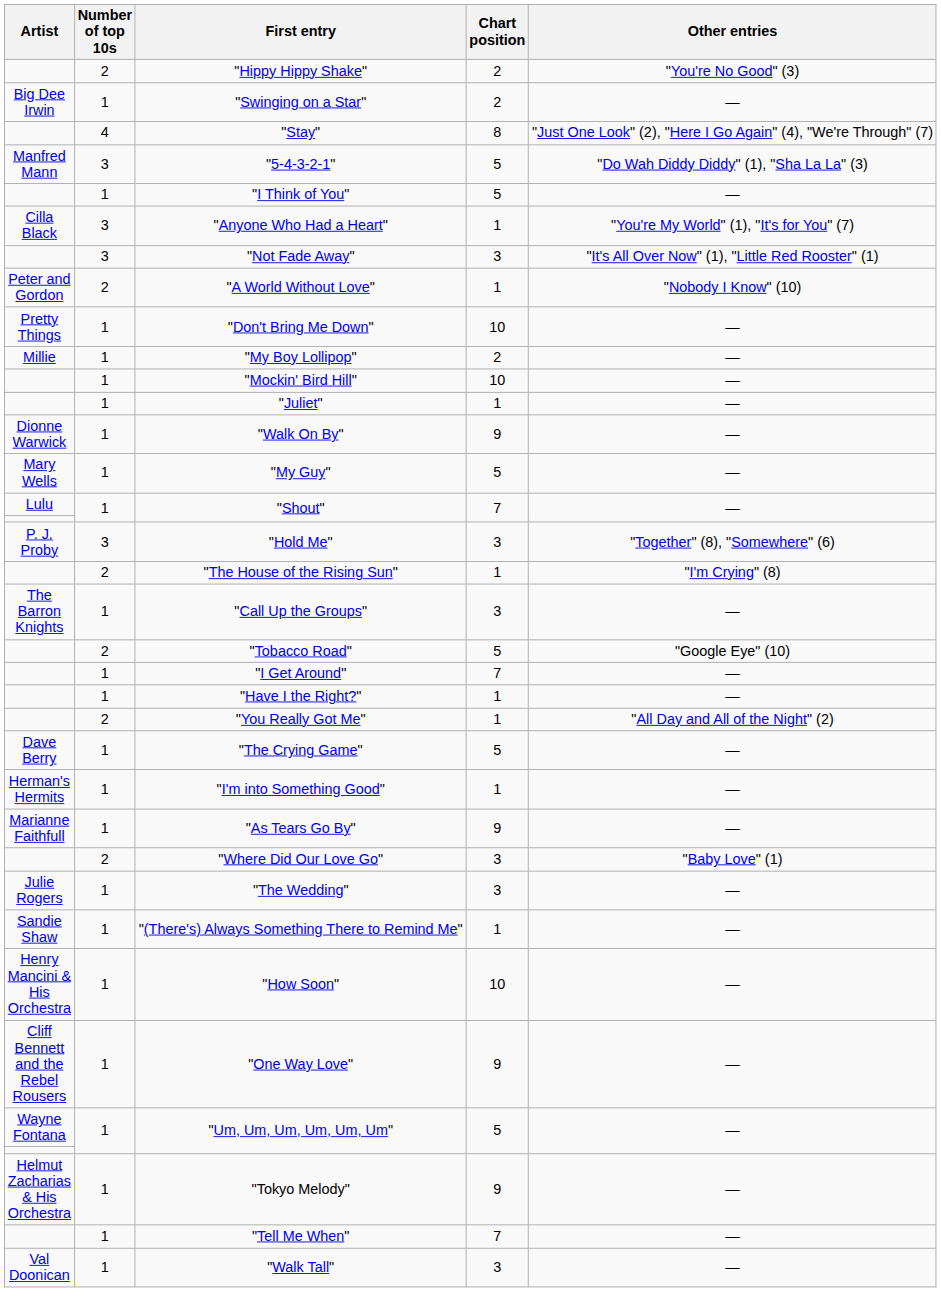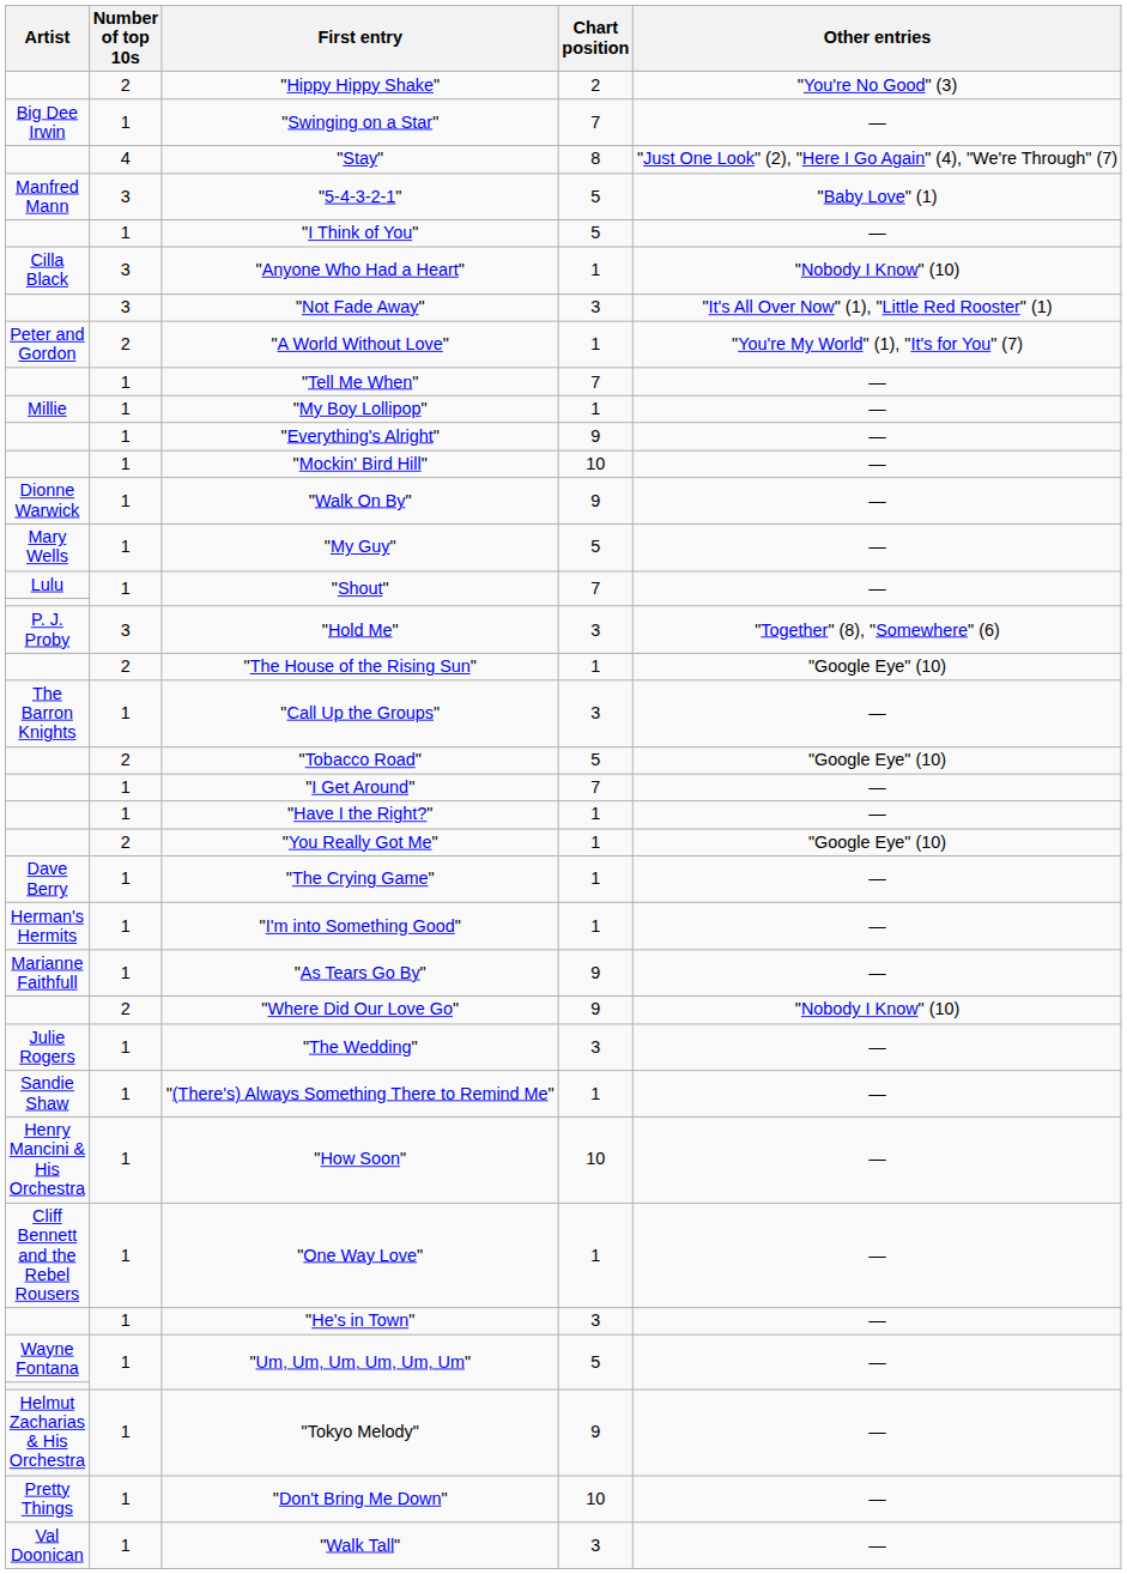 <table class="wikitable sortable mw-collapsible mw-collapsed" style="text-align:center;">
 <tr>
 <th scope="col" style="width:55px;">Artist</th>
 <th scope="col" style="width:55px;" data-sort-type="number">Number of top 10s</th>
 <th scope="col" style="text-align:center;">First entry</th>
 <th scope="col" style="width:55px;" data-sort-type="number">Chart position</th>
 <th scope="col" style="text-align:center;">Other entries</th>
 </tr>
 <tr>
 <td></td>
 <td>2</td>
 <td>"<a href='#'>Hippy Hippy Shake</a>"</td>
 <td>2</td>
 <td>"<a href='#'>You're No Good</a>" (3)</td>
 </tr>
 <tr>
 <td><a href='#'>Big Dee Irwin</a></td>
 <td>1</td>
 <td>"<a href='#'>Swinging on a Star</a>"</td>
-<td>2</td>
+<td>7</td>
 <td>—</td>
 </tr>
 <tr>
 <td></td>
 <td>4</td>
 <td>"<a href='#'>Stay</a>"</td>
 <td>8</td>
 <td>"<a href='#'>Just One Look</a>" (2), "<a href='#'>Here I Go Again</a>" (4), "We're Through" (7)</td>
 </tr>
 <tr>
 <td><a href='#'>Manfred Mann</a></td>
 <td>3</td>
 <td>"<a href='#'>5-4-3-2-1</a>"</td>
 <td>5</td>
-<td>"<a href='#'>Do Wah Diddy Diddy</a>" (1), "<a href='#'>Sha La La</a>" (3)</td>
+<td>"<a href='#'>Baby Love</a>" (1)</td>
 </tr>
 <tr>
 <td></td>
 <td>1</td>
 <td>"<a href='#'>I Think of You</a>"</td>
 <td>5</td>
 <td>—</td>
 </tr>
 <tr>
 <td><a href='#'>Cilla Black</a></td>
 <td>3</td>
 <td>"<a href='#'>Anyone Who Had a Heart</a>"</td>
 <td>1</td>
-<td>"<a href='#'>You're My World</a>" (1), "<a href='#'>It's for You</a>" (7)</td>
+<td>"<a href='#'>Nobody I Know</a>" (10)</td>
 </tr>
 <tr>
 <td></td>
 <td>3</td>
 <td>"<a href='#'>Not Fade Away</a>"</td>
 <td>3</td>
 <td>"<a href='#'>It's All Over Now</a>" (1), "<a href='#'>Little Red Rooster</a>" (1)</td>
 </tr>
 <tr>
 <td><a href='#'>Peter and Gordon</a></td>
 <td>2</td>
 <td>"<a href='#'>A World Without Love</a>"</td>
 <td>1</td>
-<td>"<a href='#'>Nobody I Know</a>" (10)</td>
+<td>"<a href='#'>You're My World</a>" (1), "<a href='#'>It's for You</a>" (7)</td>
 </tr>
 <tr>
-<td><a href='#'>Pretty Things</a></td>
+<td></td>
 <td>1</td>
-<td>"<a href='#'>Don't Bring Me Down</a>"</td>
-<td>10</td>
+<td>"<a href='#'>Tell Me When</a>"</td>
+<td>7</td>
 <td>—</td>
 </tr>
 <tr>
 <td><a href='#'>Millie</a></td>
 <td>1</td>
 <td>"<a href='#'>My Boy Lollipop</a>"</td>
-<td>2</td>
+<td>1</td>
+<td>—</td>
+</tr>
+<tr>
+<td></td>
+<td>1</td>
+<td>"<a href='#'>Everything's Alright</a>"</td>
+<td>9</td>
 <td>—</td>
 </tr>
 <tr>
 <td></td>
 <td>1</td>
 <td>"<a href='#'>Mockin' Bird Hill</a>"</td>
 <td>10</td>
-<td>—</td>
-</tr>
-<tr>
-<td></td>
-<td>1</td>
-<td>"<a href='#'>Juliet</a>"</td>
-<td>1</td>
 <td>—</td>
 </tr>
 <tr>
 <td><a href='#'>Dionne Warwick</a></td>
 <td>1</td>
 <td>"<a href='#'>Walk On By</a>"</td>
 <td>9</td>
 <td>—</td>
 </tr>
 <tr>
 <td><a href='#'>Mary Wells</a></td>
 <td>1</td>
 <td>"<a href='#'>My Guy</a>"</td>
 <td>5</td>
 <td>—</td>
 </tr>
 <tr>
 <td><a href='#'>Lulu</a></td>
 <td rowspan="2">1</td>
 <td rowspan="2">"<a href='#'>Shout</a>"</td>
 <td rowspan="2">7</td>
 <td rowspan="2">—</td>
 </tr>
 <tr>
 <td></td>
 </tr>
 <tr>
 <td><a href='#'>P. J. Proby</a></td>
 <td>3</td>
 <td>"<a href='#'>Hold Me</a>"</td>
 <td>3</td>
 <td>"<a href='#'>Together</a>" (8), "<a href='#'>Somewhere</a>" (6) </td>
 </tr>
 <tr>
 <td></td>
 <td>2</td>
 <td>"<a href='#'>The House of the Rising Sun</a>"</td>
 <td>1</td>
-<td>"<a href='#'>I'm Crying</a>" (8)</td>
+<td>"Google Eye" (10)</td>
 </tr>
 <tr>
 <td><a href='#'>The Barron Knights</a></td>
 <td>1</td>
 <td>"<a href='#'>Call Up the Groups</a>"</td>
 <td>3</td>
 <td>—</td>
 </tr>
 <tr>
 <td></td>
 <td>2</td>
 <td>"<a href='#'>Tobacco Road</a>"</td>
 <td>5</td>
 <td>"Google Eye" (10)</td>
 </tr>
 <tr>
 <td></td>
 <td>1</td>
 <td>"<a href='#'>I Get Around</a>"</td>
 <td>7</td>
 <td>—</td>
 </tr>
 <tr>
 <td></td>
 <td>1</td>
 <td>"<a href='#'>Have I the Right?</a>"</td>
 <td>1</td>
 <td>—</td>
 </tr>
 <tr>
 <td></td>
 <td>2</td>
 <td>"<a href='#'>You Really Got Me</a>"</td>
 <td>1</td>
-<td>"<a href='#'>All Day and All of the Night</a>" (2)</td>
+<td>"Google Eye" (10)</td>
 </tr>
 <tr>
 <td><a href='#'>Dave Berry</a></td>
 <td>1</td>
 <td>"<a href='#'>The Crying Game</a>"</td>
-<td>5</td>
+<td>1</td>
 <td>—</td>
 </tr>
 <tr>
 <td><a href='#'>Herman's Hermits</a></td>
 <td>1</td>
 <td>"<a href='#'>I'm into Something Good</a>"</td>
 <td>1</td>
 <td>—</td>
 </tr>
 <tr>
 <td><a href='#'>Marianne Faithfull</a></td>
 <td>1</td>
 <td>"<a href='#'>As Tears Go By</a>"</td>
 <td>9</td>
 <td>—</td>
 </tr>
 <tr>
 <td></td>
 <td>2</td>
 <td>"<a href='#'>Where Did Our Love Go</a>"</td>
-<td>3</td>
-<td>"<a href='#'>Baby Love</a>" (1)</td>
+<td>9</td>
+<td>"<a href='#'>Nobody I Know</a>" (10)</td>
 </tr>
 <tr>
 <td><a href='#'>Julie Rogers</a></td>
 <td>1</td>
 <td>"<a href='#'>The Wedding</a>"</td>
 <td>3</td>
 <td>—</td>
 </tr>
 <tr>
 <td><a href='#'>Sandie Shaw</a></td>
 <td>1</td>
 <td>"<a href='#'>(There's) Always Something There to Remind Me</a>"</td>
 <td>1</td>
 <td>—</td>
 </tr>
 <tr>
 <td><a href='#'>Henry Mancini & His Orchestra</a></td>
 <td>1</td>
 <td>"<a href='#'>How Soon</a>"</td>
 <td>10</td>
 <td>—</td>
 </tr>
 <tr>
 <td><a href='#'>Cliff Bennett and the Rebel Rousers</a></td>
 <td>1</td>
 <td>"<a href='#'>One Way Love</a>"</td>
-<td>9</td>
+<td>1</td>
+<td>—</td>
+</tr>
+<tr>
+<td></td>
+<td>1</td>
+<td>"<a href='#'>He's in Town</a>"</td>
+<td>3</td>
 <td>—</td>
 </tr>
 <tr>
 <td><a href='#'>Wayne Fontana</a></td>
 <td rowspan="2">1</td>
 <td rowspan="2">"<a href='#'>Um, Um, Um, Um, Um, Um</a>"</td>
 <td rowspan="2">5</td>
 <td rowspan="2">—</td>
 </tr>
 <tr>
 <td></td>
 </tr>
 <tr>
 <td><a href='#'>Helmut Zacharias & His Orchestra</a></td>
 <td>1</td>
 <td>"Tokyo Melody"</td>
 <td>9</td>
 <td>—</td>
 </tr>
 <tr>
-<td></td>
+<td><a href='#'>Pretty Things</a></td>
 <td>1</td>
-<td>"<a href='#'>Tell Me When</a>"</td>
-<td>7</td>
+<td>"<a href='#'>Don't Bring Me Down</a>"</td>
+<td>10</td>
 <td>—</td>
 </tr>
 <tr>
 <td><a href='#'>Val Doonican</a></td>
 <td>1</td>
 <td>"<a href='#'>Walk Tall</a>"</td>
 <td>3</td>
 <td>—</td>
 </tr>
 </table>
